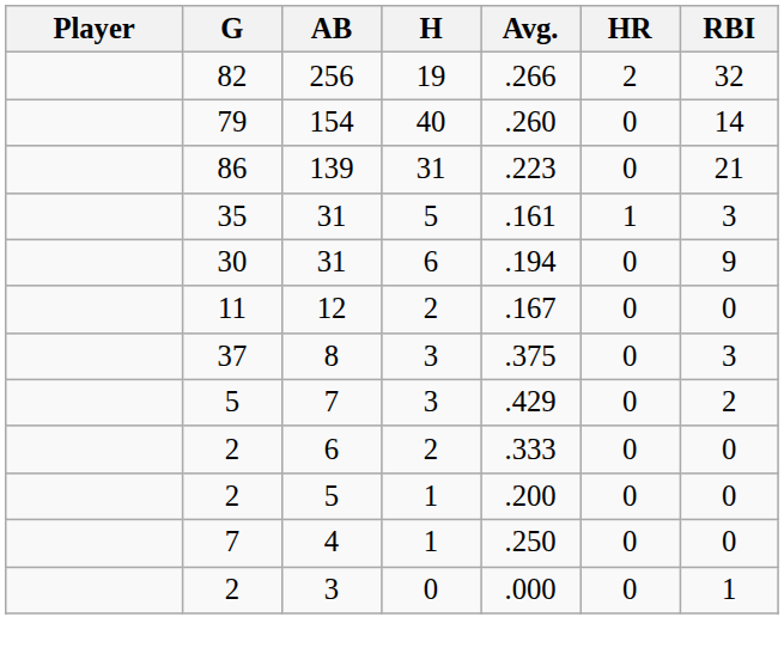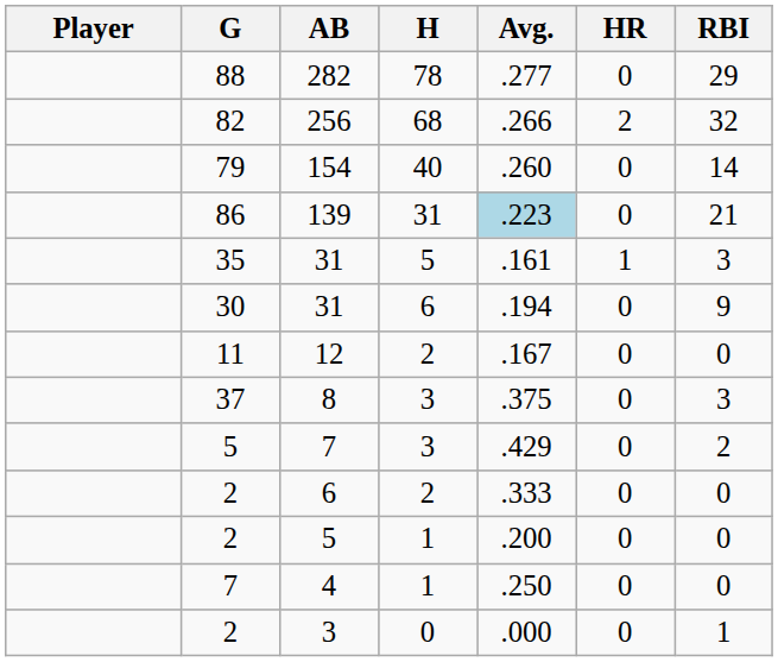 <table class="wikitable sortable">
 <tr>
 <th bgcolor="#DDDDFF" width="16%">Player</th>
 <th bgcolor="#DDDDFF" width="9%">G</th>
 <th bgcolor="#DDDDFF" width="9%">AB</th>
 <th bgcolor="#DDDDFF" width="9%">H</th>
 <th bgcolor="#DDDDFF" width="9%">Avg.</th>
 <th bgcolor="#DDDDFF" width="9%">HR</th>
 <th bgcolor="#DDDDFF" width="9%">RBI</th>
 </tr>
 <tr align="center">
 <td></td>
+<td>88</td>
+<td>282</td>
+<td>78</td>
+<td>.277</td>
+<td>0</td>
+<td>29</td>
+</tr>
+<tr align="center">
+<td></td>
 <td>82</td>
 <td>256</td>
-<td>19</td>
+<td>68</td>
 <td>.266</td>
 <td>2</td>
 <td>32</td>
 </tr>
 <tr align="center">
 <td></td>
 <td>79</td>
 <td>154</td>
 <td>40</td>
 <td>.260</td>
 <td>0</td>
 <td>14</td>
 </tr>
 <tr align="center">
 <td></td>
 <td>86</td>
 <td>139</td>
 <td>31</td>
-<td>.223</td>
+<td style="background: lightblue;">.223</td>
 <td>0</td>
 <td>21</td>
 </tr>
 <tr align="center">
 <td></td>
 <td>35</td>
 <td>31</td>
 <td>5</td>
 <td>.161</td>
 <td>1</td>
 <td>3</td>
 </tr>
 <tr align="center">
 <td></td>
 <td>30</td>
 <td>31</td>
 <td>6</td>
 <td>.194</td>
 <td>0</td>
 <td>9</td>
 </tr>
 <tr align="center">
 <td></td>
 <td>11</td>
 <td>12</td>
 <td>2</td>
 <td>.167</td>
 <td>0</td>
 <td>0</td>
 </tr>
 <tr align="center">
 <td></td>
 <td>37</td>
 <td>8</td>
 <td>3</td>
 <td>.375</td>
 <td>0</td>
 <td>3</td>
 </tr>
 <tr align="center">
 <td></td>
 <td>5</td>
 <td>7</td>
 <td>3</td>
 <td>.429</td>
 <td>0</td>
 <td>2</td>
 </tr>
 <tr align="center">
 <td></td>
 <td>2</td>
 <td>6</td>
 <td>2</td>
 <td>.333</td>
 <td>0</td>
 <td>0</td>
 </tr>
 <tr align="center">
 <td></td>
 <td>2</td>
 <td>5</td>
 <td>1</td>
 <td>.200</td>
 <td>0</td>
 <td>0</td>
 </tr>
 <tr align="center">
 <td></td>
 <td>7</td>
 <td>4</td>
 <td>1</td>
 <td>.250</td>
 <td>0</td>
 <td>0</td>
 </tr>
 <tr align="center">
 <td></td>
 <td>2</td>
 <td>3</td>
 <td>0</td>
 <td>.000</td>
 <td>0</td>
 <td>1</td>
 </tr>
 </table>
